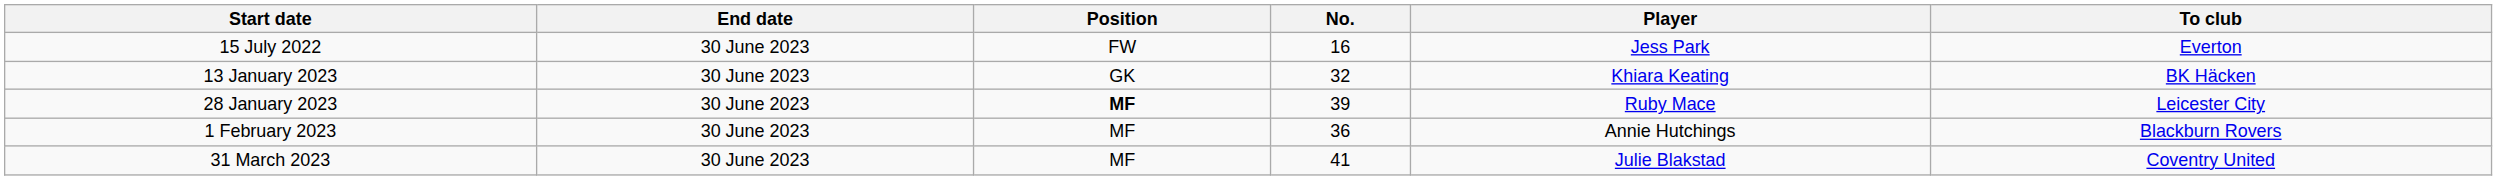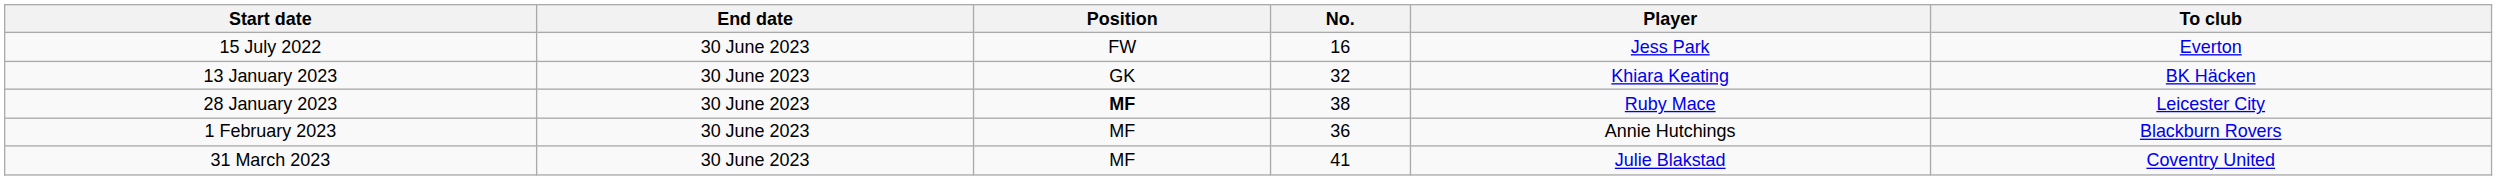 <table class="wikitable sortable" style="width:95%; text-align:center; font-size:85%; text-align:centre;">
 <tr>
 <th>Start date</th>
 <th>End date</th>
 <th>Position</th>
 <th>No.</th>
 <th>Player</th>
 <th>To club</th>
 </tr>
 <tr>
 <td>15 July 2022</td>
 <td>30 June 2023</td>
 <td>FW</td>
 <td>16</td>
 <td> <a href='#'>Jess Park</a></td>
 <td> <a href='#'>Everton</a></td>
 </tr>
 <tr>
 <td>13 January 2023</td>
 <td>30 June 2023</td>
 <td>GK</td>
 <td>32</td>
 <td> <a href='#'>Khiara Keating</a></td>
 <td> <a href='#'>BK Häcken</a></td>
 </tr>
 <tr>
 <td>28 January 2023</td>
 <td>30 June 2023</td>
 <td><strong>MF</strong></td>
-<td>39</td>
+<td>38</td>
 <td> <a href='#'>Ruby Mace</a></td>
 <td> <a href='#'>Leicester City</a></td>
 </tr>
 <tr>
 <td>1 February 2023</td>
 <td>30 June 2023</td>
 <td>MF</td>
 <td>36</td>
 <td> Annie Hutchings</td>
 <td> <a href='#'>Blackburn Rovers</a></td>
 </tr>
 <tr>
 <td>31 March 2023</td>
 <td>30 June 2023</td>
 <td>MF</td>
 <td>41</td>
 <td> <a href='#'>Julie Blakstad</a></td>
 <td> <a href='#'>Coventry United</a></td>
 </tr>
 </table>
